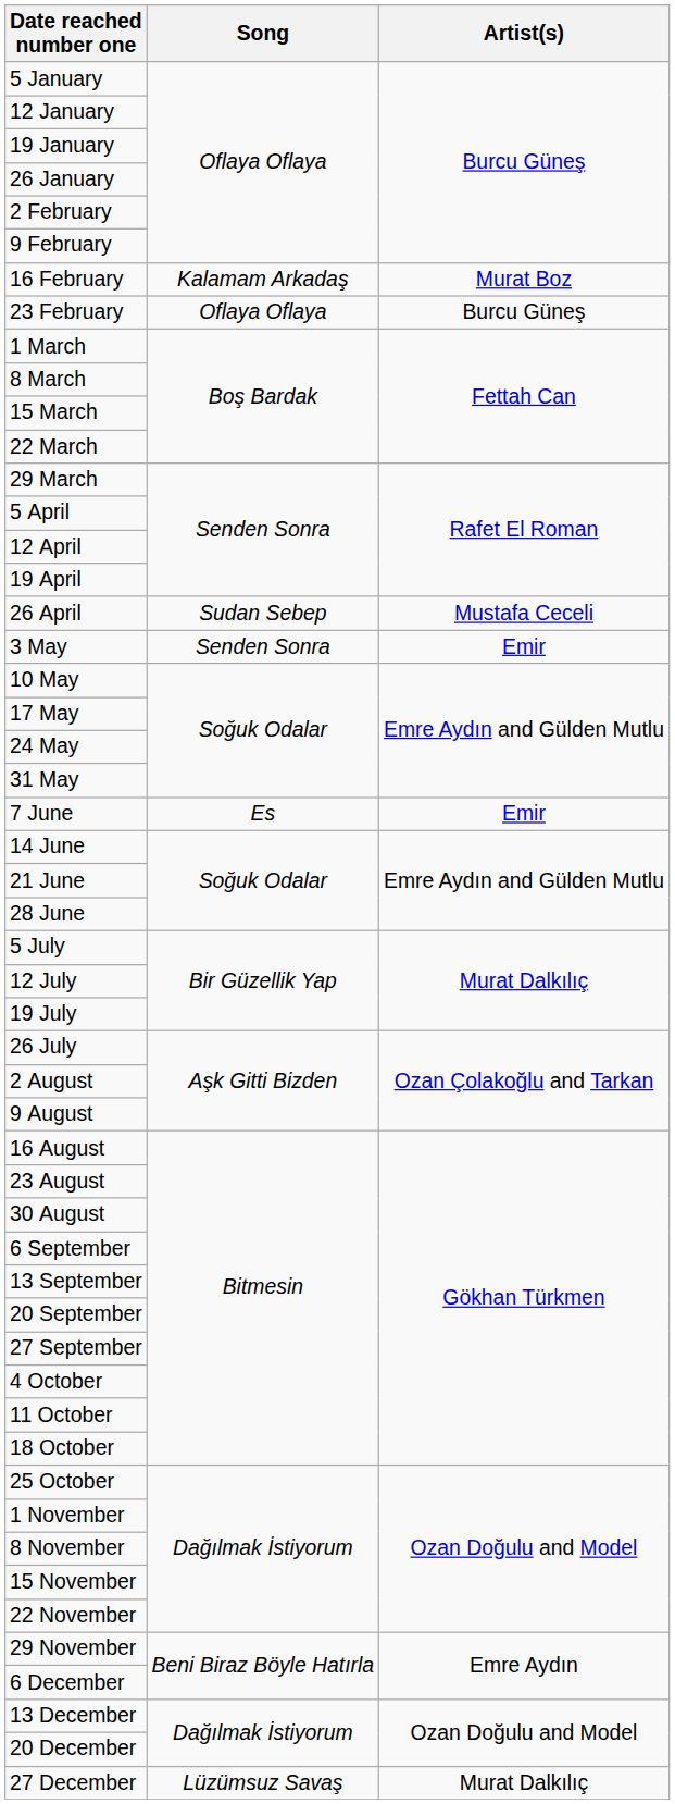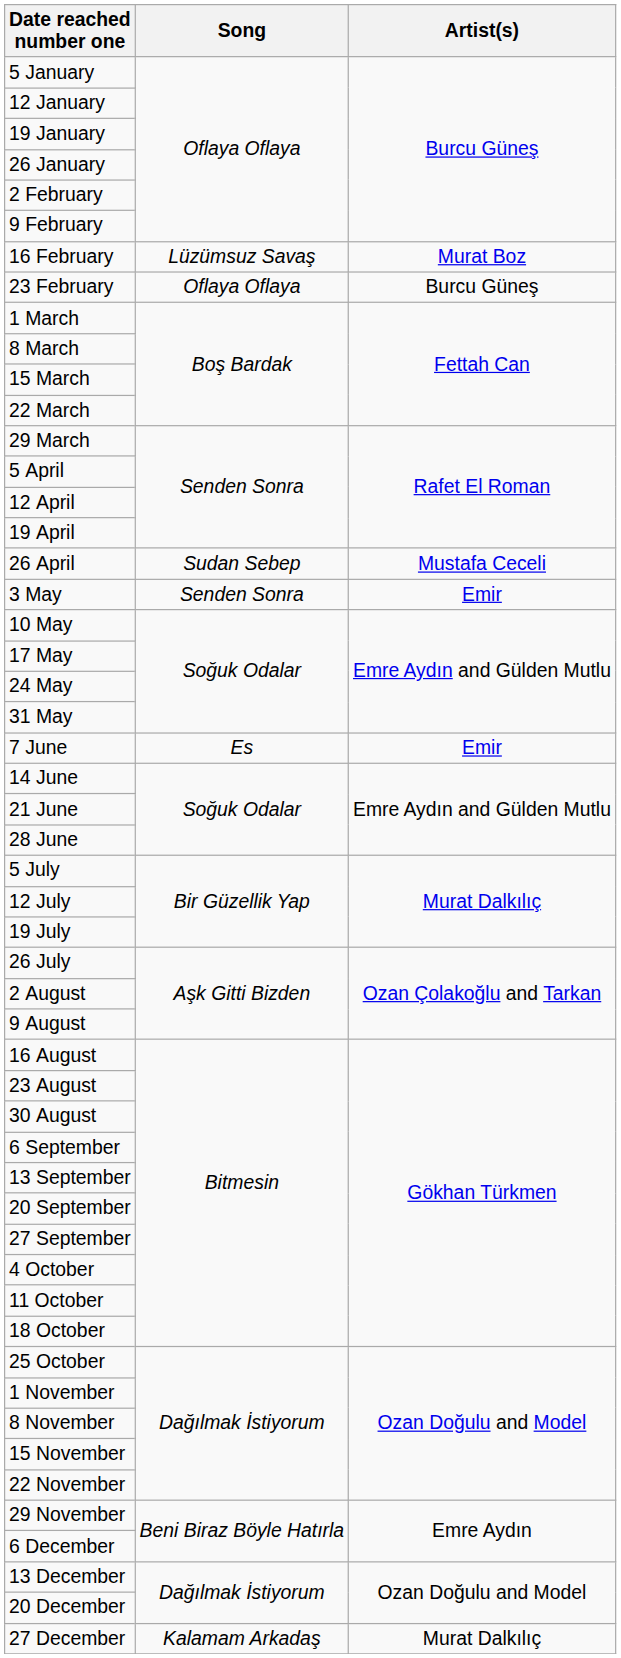 <table class="wikitable">
 <tr>
 <th style="text-align: center;">Date reached<br>number one</th>
 <th style="text-align: center;">Song</th>
 <th style="text-align: center;">Artist(s)</th>
 </tr>
 <tr>
 <td>5 January</td>
 <td style="text-align: center;" rowspan="6"><em>Oflaya Oflaya</em><br></td>
 <td style="text-align: center;" rowspan="6"><a href='#'>Burcu Güneş</a></td>
 </tr>
 <tr>
 <td>12 January</td>
 </tr>
 <tr>
 <td>19 January</td>
 </tr>
 <tr>
 <td>26 January</td>
 </tr>
 <tr>
 <td>2 February</td>
 </tr>
 <tr>
 <td>9 February</td>
 </tr>
 <tr>
 <td>16 February</td>
-<td style="text-align: center;" rowspan="1"><em>Kalamam Arkadaş</em> </td>
+<td style="text-align: center;" rowspan="1"><em>Lüzümsuz Savaş</em> </td>
 <td style="text-align: center;" rowspan="1"><a href='#'>Murat Boz</a></td>
 </tr>
 <tr>
 <td>23 February</td>
 <td style="text-align: center;" rowspan="1"><em>Oflaya Oflaya</em> </td>
 <td style="text-align: center;" rowspan="1">Burcu Güneş</td>
 </tr>
 <tr>
 <td>1 March</td>
 <td style="text-align: center;" rowspan="4"><em>Boş Bardak</em><br></td>
 <td style="text-align: center;" rowspan="4"><a href='#'>Fettah Can</a></td>
 </tr>
 <tr>
 <td>8 March</td>
 </tr>
 <tr>
 <td>15 March</td>
 </tr>
 <tr>
 <td>22 March</td>
 </tr>
 <tr>
 <td>29 March</td>
 <td style="text-align: center;" rowspan="4"><em>Senden Sonra</em><br></td>
 <td style="text-align: center;" rowspan="4"><a href='#'>Rafet El Roman</a></td>
 </tr>
 <tr>
 <td>5 April</td>
 </tr>
 <tr>
 <td>12 April</td>
 </tr>
 <tr>
 <td>19 April</td>
 </tr>
 <tr>
 <td>26 April</td>
 <td style="text-align: center;" rowspan="1"><em>Sudan Sebep</em> </td>
 <td style="text-align: center;" rowspan="1"><a href='#'>Mustafa Ceceli</a></td>
 </tr>
 <tr>
 <td>3 May</td>
 <td style="text-align: center;" rowspan="1"><em>Senden Sonra</em> </td>
 <td style="text-align: center;" rowspan="1"><a href='#'>Emir</a></td>
 </tr>
 <tr>
 <td>10 May</td>
 <td style="text-align: center;" rowspan="4"><em>Soğuk Odalar</em><br></td>
 <td style="text-align: center;" rowspan="4"><a href='#'>Emre Aydın</a> and Gülden Mutlu</td>
 </tr>
 <tr>
 <td>17 May</td>
 </tr>
 <tr>
 <td>24 May</td>
 </tr>
 <tr>
 <td>31 May</td>
 </tr>
 <tr>
 <td>7 June</td>
 <td style="text-align: center;" rowspan="1"><em>Es</em> </td>
 <td style="text-align: center;" rowspan="1"><a href='#'>Emir</a></td>
 </tr>
 <tr>
 <td>14 June</td>
 <td style="text-align: center;" rowspan="3"><em>Soğuk Odalar</em> </td>
 <td style="text-align: center;" rowspan="3">Emre Aydın and Gülden Mutlu</td>
 </tr>
 <tr>
 <td>21 June</td>
 </tr>
 <tr>
 <td>28 June</td>
 </tr>
 <tr>
 <td>5 July</td>
 <td style="text-align: center;" rowspan="3"><em>Bir Güzellik Yap</em> </td>
 <td style="text-align: center;" rowspan="3"><a href='#'>Murat Dalkılıç</a></td>
 </tr>
 <tr>
 <td>12 July</td>
 </tr>
 <tr>
 <td>19 July</td>
 </tr>
 <tr>
 <td>26 July</td>
 <td style="text-align: center;" rowspan="3"><em>Aşk Gitti Bizden</em> </td>
 <td style="text-align: center;" rowspan="3"><a href='#'>Ozan Çolakoğlu</a> and <a href='#'>Tarkan</a></td>
 </tr>
 <tr>
 <td>2 August</td>
 </tr>
 <tr>
 <td>9 August</td>
 </tr>
 <tr>
 <td>16 August</td>
 <td style="text-align: center;" rowspan="10"><em>Bitmesin</em><br><br></td>
 <td style="text-align: center;" rowspan="10"><a href='#'>Gökhan Türkmen</a></td>
 </tr>
 <tr>
 <td>23 August</td>
 </tr>
 <tr>
 <td>30 August</td>
 </tr>
 <tr>
 <td>6 September</td>
 </tr>
 <tr>
 <td>13 September</td>
 </tr>
 <tr>
 <td>20 September</td>
 </tr>
 <tr>
 <td>27 September</td>
 </tr>
 <tr>
 <td>4 October</td>
 </tr>
 <tr>
 <td>11 October</td>
 </tr>
 <tr>
 <td>18 October</td>
 </tr>
 <tr>
 <td>25 October</td>
 <td style="text-align: center;" rowspan="5"><em>Dağılmak İstiyorum</em><br></td>
 <td style="text-align: center;" rowspan="5"><a href='#'>Ozan Doğulu</a> and <a href='#'>Model</a></td>
 </tr>
 <tr>
 <td>1 November</td>
 </tr>
 <tr>
 <td>8 November</td>
 </tr>
 <tr>
 <td>15 November</td>
 </tr>
 <tr>
 <td>22 November</td>
 </tr>
 <tr>
 <td>29 November</td>
 <td style="text-align: center;" rowspan="2"><em>Beni Biraz Böyle Hatırla</em> </td>
 <td style="text-align: center;" rowspan="2">Emre Aydın</td>
 </tr>
 <tr>
 <td>6 December</td>
 </tr>
 <tr>
 <td>13 December</td>
 <td style="text-align: center;" rowspan="2"><em>Dağılmak İstiyorum</em> </td>
 <td style="text-align: center;" rowspan="2">Ozan Doğulu and Model</td>
 </tr>
 <tr>
 <td>20 December</td>
 </tr>
 <tr>
 <td>27 December</td>
-<td style="text-align: center;" rowspan="1"><em>Lüzümsuz Savaş</em> </td>
+<td style="text-align: center;" rowspan="1"><em>Kalamam Arkadaş</em> </td>
 <td style="text-align: center;" rowspan="1">Murat Dalkılıç</td>
 </tr>
 </table>
